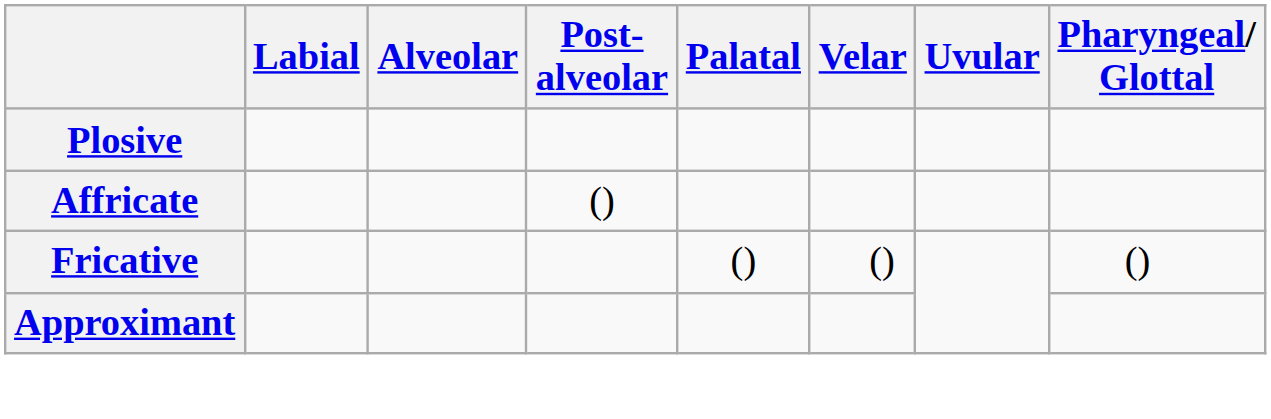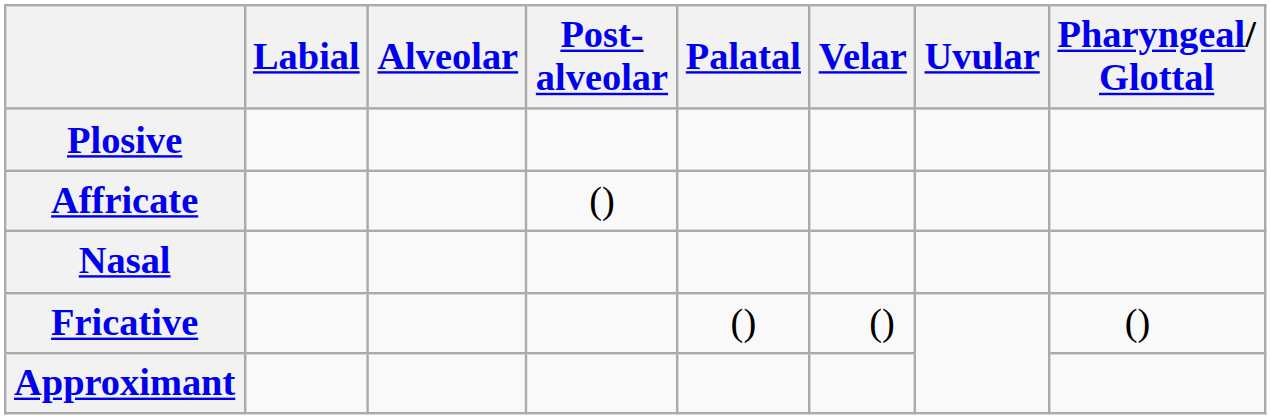 <table class="wikitable" style="text-align:center">
 <tr>
 <th></th>
 <th><a href='#'>Labial</a></th>
 <th><a href='#'>Alveolar</a></th>
 <th><a href='#'>Post-<br>alveolar</a></th>
 <th><a href='#'>Palatal</a></th>
 <th><a href='#'>Velar</a></th>
 <th><a href='#'>Uvular</a></th>
 <th><a href='#'>Pharyngeal</a>/<br><a href='#'>Glottal</a></th>
 </tr>
 <tr>
 <th><a href='#'>Plosive</a></th>
 <td> </td>
 <td> </td>
 <td></td>
 <td></td>
 <td> </td>
 <td></td>
 <td></td>
 </tr>
 <tr>
 <th><a href='#'>Affricate</a></th>
 <td></td>
 <td></td>
 <td>()</td>
 <td></td>
 <td></td>
 <td></td>
 <td></td>
 </tr>
 <tr>
+<th><a href='#'>Nasal</a></th>
+<td></td>
+<td></td>
+<td></td>
+<td></td>
+<td></td>
+<td></td>
+<td></td>
+</tr>
+<tr>
 <th><a href='#'>Fricative</a></th>
 <td> </td>
 <td></td>
 <td></td>
 <td>()</td>
 <td> ()</td>
 <td rowspan="2"></td>
 <td>() </td>
 </tr>
 <tr>
 <th><a href='#'>Approximant</a></th>
 <td></td>
 <td></td>
 <td></td>
 <td></td>
 <td></td>
 <td></td>
 </tr>
 </table>
